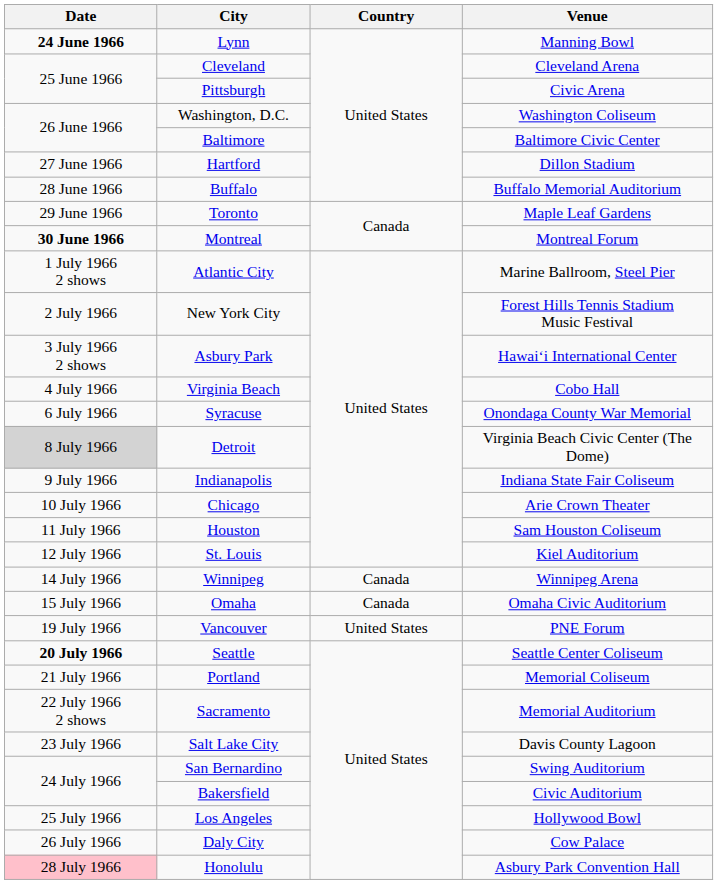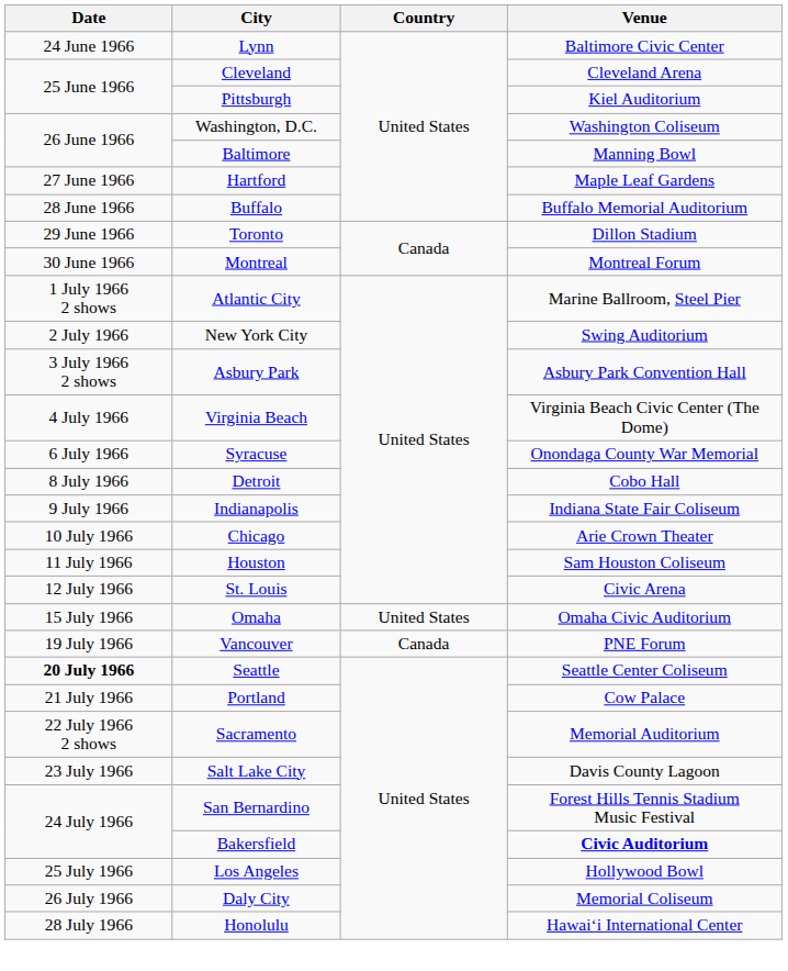 <table class="wikitable" style="text-align:center;">
 <tr>
 <th width="150">Date</th>
 <th width="150">City</th>
 <th width="150">Country</th>
 <th width="250">Venue</th>
 </tr>
 <tr>
-<td><strong>24 June 1966</strong></td>
+<td>24 June 1966</td>
 <td><a href='#'>Lynn</a></td>
 <td rowspan="7">United States</td>
-<td><a href='#'>Manning Bowl</a></td>
+<td><a href='#'>Baltimore Civic Center</a></td>
 </tr>
 <tr>
 <td rowspan="2">25 June 1966</td>
 <td><a href='#'>Cleveland</a></td>
 <td><a href='#'>Cleveland Arena</a></td>
 </tr>
 <tr>
 <td><a href='#'>Pittsburgh</a></td>
-<td><a href='#'>Civic Arena</a></td>
+<td><a href='#'>Kiel Auditorium</a></td>
 </tr>
 <tr>
 <td rowspan="2">26 June 1966</td>
 <td>Washington, D.C.</td>
 <td><a href='#'>Washington Coliseum</a></td>
 </tr>
 <tr>
 <td><a href='#'>Baltimore</a></td>
-<td><a href='#'>Baltimore Civic Center</a></td>
+<td><a href='#'>Manning Bowl</a></td>
 </tr>
 <tr>
 <td>27 June 1966</td>
 <td><a href='#'>Hartford</a></td>
-<td><a href='#'>Dillon Stadium</a></td>
+<td><a href='#'>Maple Leaf Gardens</a></td>
 </tr>
 <tr>
 <td>28 June 1966</td>
 <td><a href='#'>Buffalo</a></td>
 <td><a href='#'>Buffalo Memorial Auditorium</a></td>
 </tr>
 <tr>
 <td>29 June 1966</td>
 <td><a href='#'>Toronto</a></td>
 <td rowspan="2">Canada</td>
-<td><a href='#'>Maple Leaf Gardens</a></td>
+<td><a href='#'>Dillon Stadium</a></td>
 </tr>
 <tr>
-<td><strong>30 June 1966</strong></td>
+<td>30 June 1966</td>
 <td><a href='#'>Montreal</a></td>
 <td><a href='#'>Montreal Forum</a></td>
 </tr>
 <tr>
 <td>1 July 1966<br>2 shows</td>
 <td><a href='#'>Atlantic City</a></td>
 <td rowspan="10">United States</td>
 <td>Marine Ballroom, <a href='#'>Steel Pier</a></td>
 </tr>
 <tr>
 <td>2 July 1966</td>
 <td>New York City</td>
-<td><a href='#'>Forest Hills Tennis Stadium</a><br>Music Festival</td>
+<td><a href='#'>Swing Auditorium</a></td>
 </tr>
 <tr>
 <td>3 July 1966<br>2 shows</td>
 <td><a href='#'>Asbury Park</a></td>
-<td><a href='#'>Hawaiʻi International Center</a></td>
+<td><a href='#'>Asbury Park Convention Hall</a></td>
 </tr>
 <tr>
 <td>4 July 1966</td>
 <td><a href='#'>Virginia Beach</a></td>
-<td><a href='#'>Cobo Hall</a></td>
+<td>Virginia Beach Civic Center (The Dome)</td>
 </tr>
 <tr>
 <td>6 July 1966</td>
 <td><a href='#'>Syracuse</a></td>
 <td><a href='#'>Onondaga County War Memorial</a></td>
 </tr>
 <tr>
-<td style="background: lightgrey;">8 July 1966</td>
+<td>8 July 1966</td>
 <td><a href='#'>Detroit</a></td>
-<td>Virginia Beach Civic Center (The Dome)</td>
+<td><a href='#'>Cobo Hall</a></td>
 </tr>
 <tr>
 <td>9 July 1966</td>
 <td><a href='#'>Indianapolis</a></td>
 <td><a href='#'>Indiana State Fair Coliseum</a></td>
 </tr>
 <tr>
 <td>10 July 1966</td>
 <td><a href='#'>Chicago</a></td>
 <td><a href='#'>Arie Crown Theater</a></td>
 </tr>
 <tr>
 <td>11 July 1966</td>
 <td><a href='#'>Houston</a></td>
 <td><a href='#'>Sam Houston Coliseum</a></td>
 </tr>
 <tr>
 <td>12 July 1966</td>
 <td><a href='#'>St. Louis</a></td>
-<td><a href='#'>Kiel Auditorium</a></td>
-</tr>
-<tr>
-<td>14 July 1966</td>
-<td><a href='#'>Winnipeg</a></td>
-<td>Canada</td>
-<td><a href='#'>Winnipeg Arena</a></td>
+<td><a href='#'>Civic Arena</a></td>
 </tr>
 <tr>
 <td>15 July 1966</td>
 <td><a href='#'>Omaha</a></td>
-<td>Canada</td>
+<td>United States</td>
 <td><a href='#'>Omaha Civic Auditorium</a></td>
 </tr>
 <tr>
 <td>19 July 1966</td>
 <td><a href='#'>Vancouver</a></td>
-<td>United States</td>
+<td>Canada</td>
 <td><a href='#'>PNE Forum</a></td>
 </tr>
 <tr>
 <td><strong>20 July 1966</strong></td>
 <td><a href='#'>Seattle</a></td>
 <td rowspan="9">United States</td>
 <td><a href='#'>Seattle Center Coliseum</a></td>
 </tr>
 <tr>
 <td>21 July 1966</td>
 <td><a href='#'>Portland</a></td>
-<td><a href='#'>Memorial Coliseum</a></td>
+<td><a href='#'>Cow Palace</a></td>
 </tr>
 <tr>
 <td>22 July 1966<br>2 shows</td>
 <td><a href='#'>Sacramento</a></td>
 <td><a href='#'>Memorial Auditorium</a></td>
 </tr>
 <tr>
 <td>23 July 1966</td>
 <td><a href='#'>Salt Lake City</a></td>
 <td>Davis County Lagoon</td>
 </tr>
 <tr>
 <td rowspan="2">24 July 1966</td>
 <td><a href='#'>San Bernardino</a></td>
-<td><a href='#'>Swing Auditorium</a></td>
+<td><a href='#'>Forest Hills Tennis Stadium</a><br>Music Festival</td>
 </tr>
 <tr>
 <td><a href='#'>Bakersfield</a></td>
-<td><a href='#'>Civic Auditorium</a></td>
+<td><strong><a href='#'>Civic Auditorium</a></strong></td>
 </tr>
 <tr>
 <td>25 July 1966</td>
 <td><a href='#'>Los Angeles</a></td>
 <td><a href='#'>Hollywood Bowl</a></td>
 </tr>
 <tr>
 <td>26 July 1966</td>
 <td><a href='#'>Daly City</a></td>
-<td><a href='#'>Cow Palace</a></td>
+<td><a href='#'>Memorial Coliseum</a></td>
 </tr>
 <tr>
-<td style="background: pink;">28 July 1966</td>
+<td>28 July 1966</td>
 <td><a href='#'>Honolulu</a></td>
-<td><a href='#'>Asbury Park Convention Hall</a></td>
+<td><a href='#'>Hawaiʻi International Center</a></td>
 </tr>
 </table>
